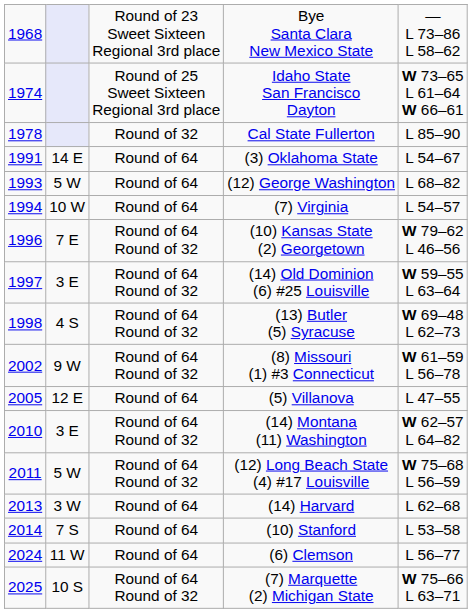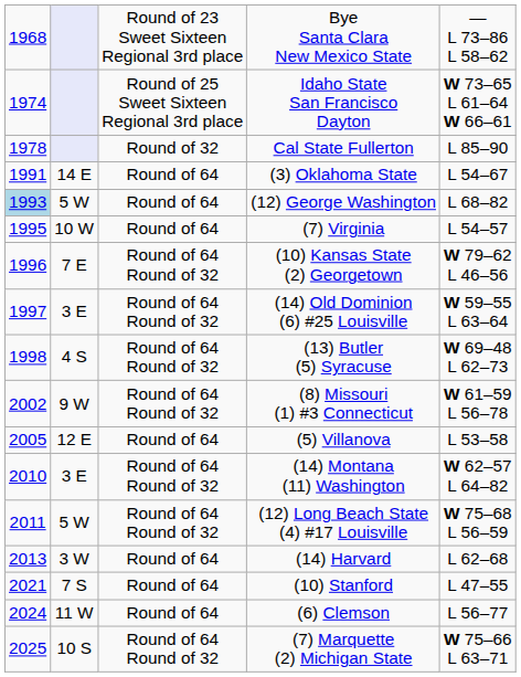 <table class=wikitable style="text-align:center">
 <tr>
 <td><a href='#'>1968</a></td>
 <td style="background:#E6E8FA;"></td>
 <td>Round of 23<br>Sweet Sixteen<br>Regional 3rd place</td>
 <td>Bye<br><a href='#'>Santa Clara</a><br><a href='#'>New Mexico State</a></td>
 <td>—<br>L 73–86<br>L 58–62</td>
 </tr>
 <tr>
 <td><a href='#'>1974</a></td>
 <td style="background:#E6E8FA;"></td>
 <td>Round of 25<br>Sweet Sixteen<br>Regional 3rd place</td>
 <td><a href='#'>Idaho State</a><br><a href='#'>San Francisco</a><br><a href='#'>Dayton</a></td>
 <td><strong>W</strong> 73–65<br>L 61–64<br><strong>W</strong> 66–61</td>
 </tr>
 <tr>
 <td><a href='#'>1978</a></td>
 <td style="background:#E6E8FA;"></td>
 <td>Round of 32</td>
 <td><a href='#'>Cal State Fullerton</a></td>
 <td>L 85–90</td>
 </tr>
 <tr>
 <td><a href='#'>1991</a></td>
 <td>14 E</td>
 <td>Round of 64</td>
 <td>(3) <a href='#'>Oklahoma State</a></td>
 <td>L 54–67</td>
 </tr>
 <tr>
-<td><a href='#'>1993</a></td>
+<td style="background: lightblue;"><a href='#'>1993</a></td>
 <td>5 W</td>
 <td>Round of 64</td>
 <td>(12) <a href='#'>George Washington</a></td>
 <td>L 68–82</td>
 </tr>
 <tr>
-<td><a href='#'>1994</a></td>
+<td><a href='#'>1995</a></td>
 <td>10 W</td>
 <td>Round of 64</td>
 <td>(7) <a href='#'>Virginia</a></td>
 <td>L 54–57</td>
 </tr>
 <tr>
 <td><a href='#'>1996</a></td>
 <td>7 E</td>
 <td>Round of 64<br>Round of 32</td>
 <td>(10) <a href='#'>Kansas State</a><br>(2) <a href='#'>Georgetown</a></td>
 <td><strong>W</strong> 79–62<br>L 46–56</td>
 </tr>
 <tr>
 <td><a href='#'>1997</a></td>
 <td>3 E</td>
 <td>Round of 64<br>Round of 32</td>
 <td>(14) <a href='#'>Old Dominion</a><br>(6) #25 <a href='#'>Louisville</a></td>
 <td><strong>W</strong> 59–55<br>L 63–64</td>
 </tr>
 <tr>
 <td><a href='#'>1998</a></td>
 <td>4 S</td>
 <td>Round of 64<br>Round of 32</td>
 <td>(13) <a href='#'>Butler</a><br>(5) <a href='#'>Syracuse</a></td>
 <td><strong>W</strong> 69–48<br>L 62–73</td>
 </tr>
 <tr>
 <td><a href='#'>2002</a></td>
 <td>9 W</td>
 <td>Round of 64<br>Round of 32</td>
 <td>(8) <a href='#'>Missouri</a><br>(1) #3 <a href='#'>Connecticut</a></td>
 <td><strong>W</strong> 61–59<br>L 56–78</td>
 </tr>
 <tr>
 <td><a href='#'>2005</a></td>
 <td>12 E</td>
 <td>Round of 64</td>
 <td>(5) <a href='#'>Villanova</a></td>
-<td>L 47–55</td>
+<td>L 53–58</td>
 </tr>
 <tr>
 <td><a href='#'>2010</a></td>
 <td>3 E</td>
 <td>Round of 64<br>Round of 32</td>
 <td>(14) <a href='#'>Montana</a><br>(11) <a href='#'>Washington</a></td>
 <td><strong>W</strong> 62–57<br>L 64–82</td>
 </tr>
 <tr>
 <td><a href='#'>2011</a></td>
 <td>5 W</td>
 <td>Round of 64<br>Round of 32</td>
 <td>(12) <a href='#'>Long Beach State</a><br>(4) #17 <a href='#'>Louisville</a></td>
 <td><strong>W</strong> 75–68<br>L 56–59</td>
 </tr>
 <tr>
 <td><a href='#'>2013</a></td>
 <td>3 W</td>
 <td>Round of 64</td>
 <td>(14) <a href='#'>Harvard</a></td>
 <td>L 62–68</td>
 </tr>
 <tr>
-<td><a href='#'>2014</a></td>
+<td><a href='#'>2021</a></td>
 <td>7 S</td>
 <td>Round of 64</td>
 <td>(10) <a href='#'>Stanford</a></td>
-<td>L 53–58</td>
+<td>L 47–55</td>
 </tr>
 <tr>
 <td><a href='#'>2024</a></td>
 <td>11 W</td>
 <td>Round of 64</td>
 <td>(6) <a href='#'>Clemson</a></td>
 <td>L 56–77</td>
 </tr>
 <tr>
 <td><a href='#'>2025</a></td>
 <td>10 S</td>
 <td>Round of 64<br>Round of 32</td>
 <td>(7) <a href='#'>Marquette</a><br> (2) <a href='#'>Michigan State</a></td>
 <td><strong>W</strong> 75–66<br>L 63–71</td>
 </tr>
 </table>
